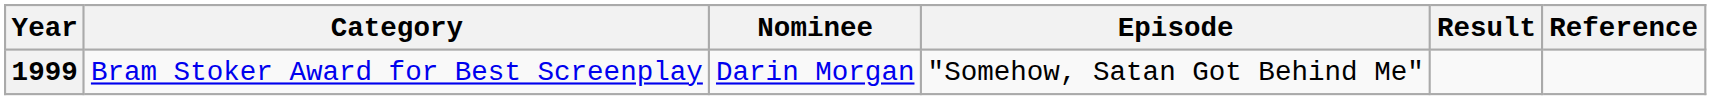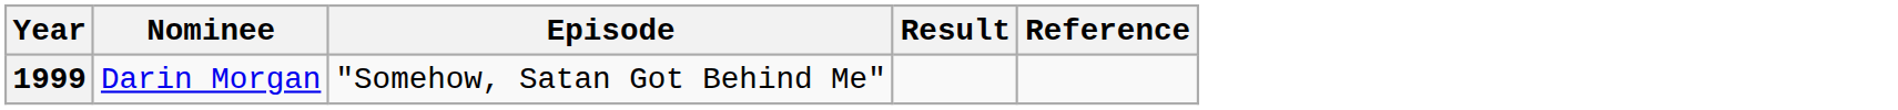 <table class="wikitable">
 <tr>
 <th scope="col">Year</th>
-<th scope="col">Category</th>
 <th scope="col">Nominee</th>
 <th scope="col">Episode</th>
 <th scope="col">Result</th>
 <th scope="col">Reference</th>
 </tr>
 <tr>
 <th scope="row">1999</th>
-<td><a href='#'>Bram Stoker Award for Best Screenplay</a></td>
 <td><a href='#'>Darin Morgan</a></td>
 <td>"Somehow, Satan Got Behind Me"</td>
 <td></td>
 <td style="text-align: center"></td>
 </tr>
 </table>
